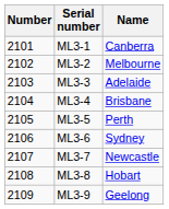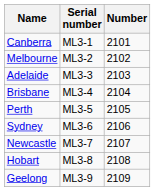 <table class="wikitable sortable">
 <tr>
+<th>Name</th>
+<th>Serial<br>number</th>
 <th>Number</th>
-<th>Serial<br>number</th>
-<th>Name</th>
 </tr>
 <tr>
+<td><a href='#'>Canberra</a></td>
+<td>ML3-1</td>
 <td>2101</td>
-<td>ML3-1</td>
-<td><a href='#'>Canberra</a></td>
 </tr>
 <tr>
+<td><a href='#'>Melbourne</a></td>
+<td>ML3-2</td>
 <td>2102</td>
-<td>ML3-2</td>
-<td><a href='#'>Melbourne</a></td>
 </tr>
 <tr>
+<td><a href='#'>Adelaide</a></td>
+<td>ML3-3</td>
 <td>2103</td>
-<td>ML3-3</td>
-<td><a href='#'>Adelaide</a></td>
 </tr>
 <tr>
+<td><a href='#'>Brisbane</a></td>
+<td>ML3-4</td>
 <td>2104</td>
-<td>ML3-4</td>
-<td><a href='#'>Brisbane</a></td>
 </tr>
 <tr>
+<td><a href='#'>Perth</a></td>
+<td>ML3-5</td>
 <td>2105</td>
-<td>ML3-5</td>
-<td><a href='#'>Perth</a></td>
 </tr>
 <tr>
+<td><a href='#'>Sydney</a></td>
+<td>ML3-6</td>
 <td>2106</td>
-<td>ML3-6</td>
-<td><a href='#'>Sydney</a></td>
 </tr>
 <tr>
+<td><a href='#'>Newcastle</a></td>
+<td>ML3-7</td>
 <td>2107</td>
-<td>ML3-7</td>
-<td><a href='#'>Newcastle</a></td>
 </tr>
 <tr>
+<td><a href='#'>Hobart</a></td>
+<td>ML3-8</td>
 <td>2108</td>
-<td>ML3-8</td>
-<td><a href='#'>Hobart</a></td>
 </tr>
 <tr>
+<td><a href='#'>Geelong</a></td>
+<td>ML3-9</td>
 <td>2109</td>
-<td>ML3-9</td>
-<td><a href='#'>Geelong</a></td>
 </tr>
 </table>
